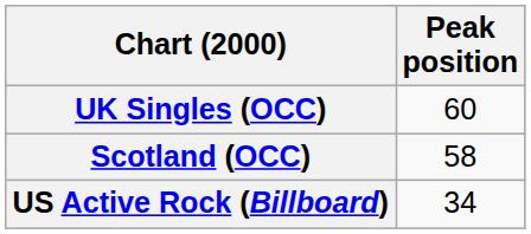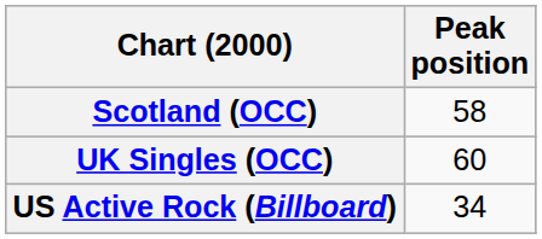 <table class="wikitable sortable plainrowheaders" style="text-align:center">
 <tr>
 <th scope="col">Chart (2000)</th>
 <th scope="col">Peak<br>position</th>
 </tr>
 <tr>
+<th scope="row"><a href='#'>Scotland</a> (<a href='#'>OCC</a>)</th>
+<td>58</td>
+</tr>
+<tr>
 <th scope="row"><a href='#'>UK Singles</a> (<a href='#'>OCC</a>)</th>
 <td>60</td>
-</tr>
-<tr>
-<th scope="row"><a href='#'>Scotland</a> (<a href='#'>OCC</a>)</th>
-<td>58</td>
 </tr>
 <tr>
 <th scope="row">US <a href='#'>Active Rock</a> (<em><a href='#'>Billboard</a></em>)</th>
 <td>34</td>
 </tr>
 </table>
